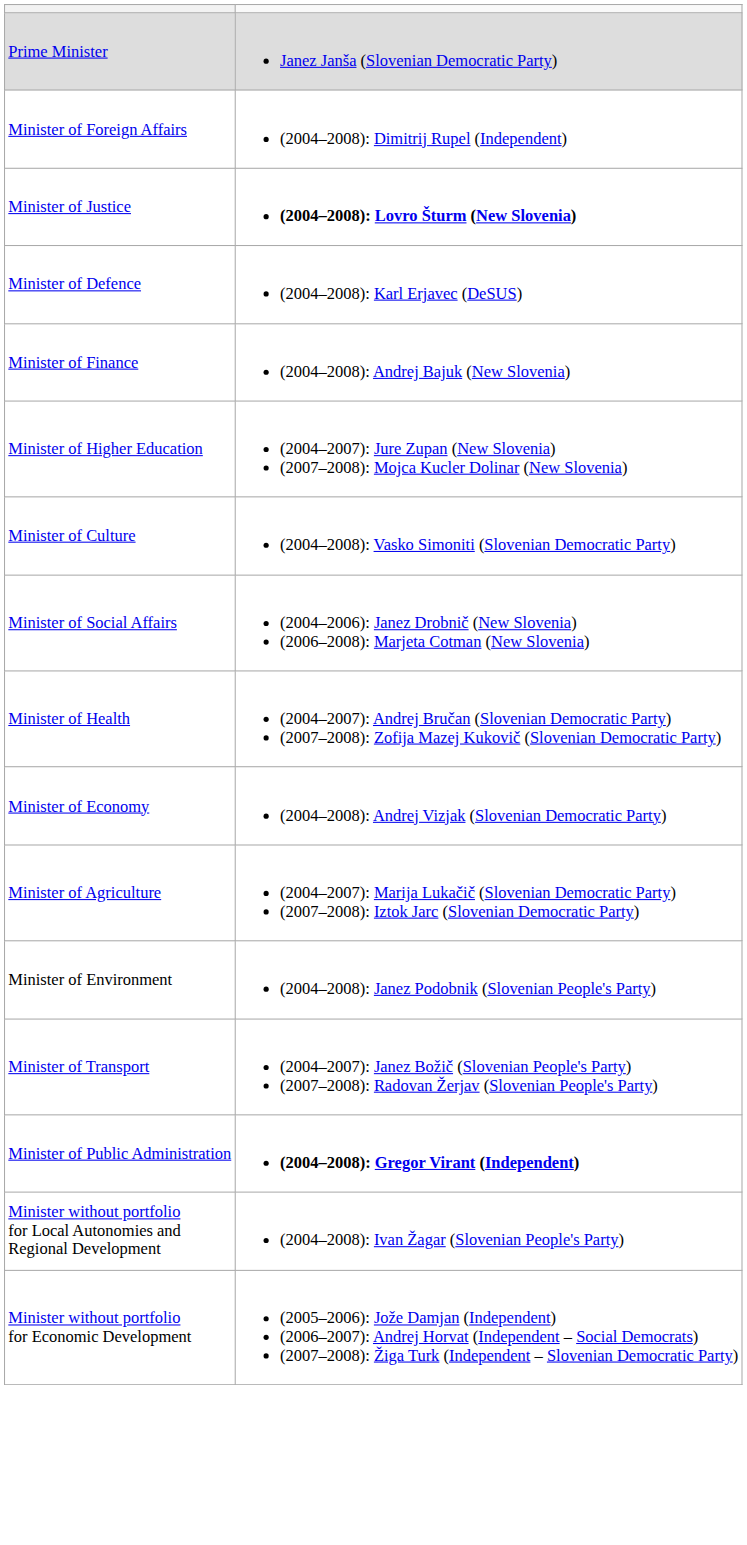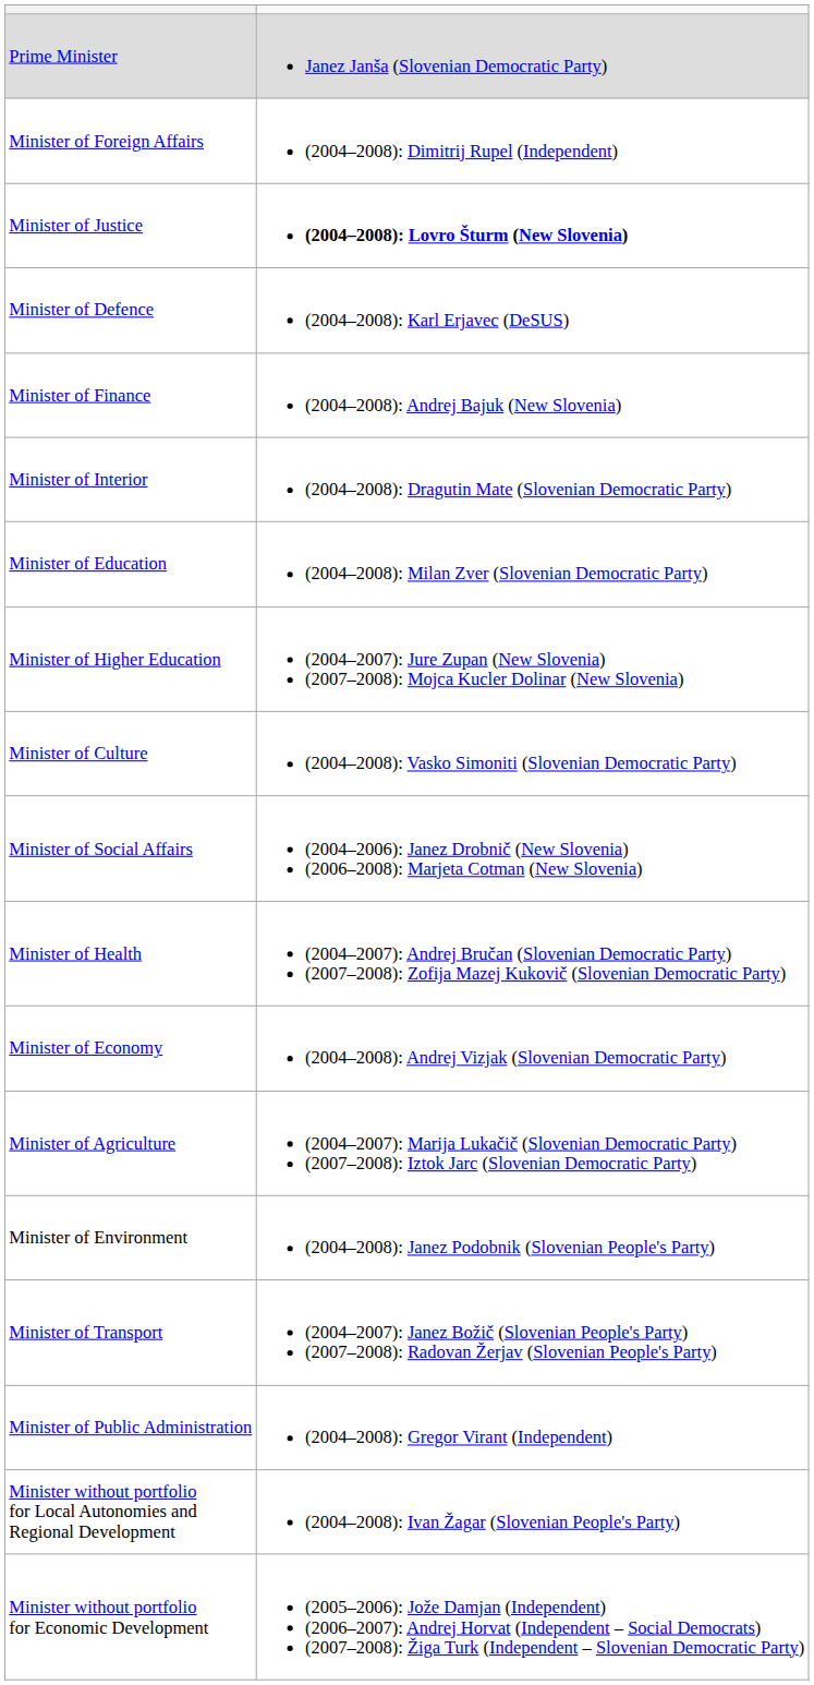 <table class="wikitable">
 <tr style="background:#ccc; color:#000; font-size:110%;">
 <th></th>
 </tr>
 <tr style="background:#ddd;">
 <td><a href='#'>Prime Minister</a></td>
 <td><br><ul><li><a href='#'>Janez Janša</a> (<a href='#'>Slovenian Democratic Party</a>)</li></ul></td>
 </tr>
 <tr style="background:#fff;">
 <td><a href='#'>Minister of Foreign Affairs</a></td>
 <td><br><ul><li>(2004–2008): <a href='#'>Dimitrij Rupel</a> (<a href='#'>Independent</a>)</li></ul></td>
 </tr>
 <tr style="background:#fff;">
 <td><a href='#'>Minister of Justice</a></td>
 <td><strong><br><ul><li>(2004–2008): <a href='#'>Lovro Šturm</a> (<a href='#'>New Slovenia</a>)</li></ul></strong></td>
 </tr>
 <tr style="background:#fff;">
 <td><a href='#'>Minister of Defence</a></td>
 <td><br><ul><li>(2004–2008): <a href='#'>Karl Erjavec</a> (<a href='#'>DeSUS</a>)</li></ul></td>
 </tr>
 <tr style="background:#fff;">
 <td><a href='#'>Minister of Finance</a></td>
 <td><br><ul><li>(2004–2008): <a href='#'>Andrej Bajuk</a> (<a href='#'>New Slovenia</a>)</li></ul></td>
+</tr>
+<tr style="background:#fff;">
+<td><a href='#'>Minister of Interior</a></td>
+<td><br><ul><li>(2004–2008): <a href='#'>Dragutin Mate</a> (<a href='#'>Slovenian Democratic Party</a>)</li></ul></td>
+</tr>
+<tr style="background:#fff;">
+<td><a href='#'>Minister of Education</a></td>
+<td><br><ul><li>(2004–2008): <a href='#'>Milan Zver</a> (<a href='#'>Slovenian Democratic Party</a>)</li></ul></td>
 </tr>
 <tr style="background:#fff;">
 <td><a href='#'>Minister of Higher Education</a></td>
 <td><br><ul><li>(2004–2007): <a href='#'>Jure Zupan</a> (<a href='#'>New Slovenia</a>)</li><li>(2007–2008): <a href='#'>Mojca Kucler Dolinar</a> (<a href='#'>New Slovenia</a>)</li></ul></td>
 </tr>
 <tr style="background:#fff;">
 <td><a href='#'>Minister of Culture</a></td>
 <td><br><ul><li>(2004–2008): <a href='#'>Vasko Simoniti</a> (<a href='#'>Slovenian Democratic Party</a>)</li></ul></td>
 </tr>
 <tr style="background:#fff;">
 <td><a href='#'>Minister of Social Affairs</a></td>
 <td><br><ul><li>(2004–2006): <a href='#'>Janez Drobnič</a> (<a href='#'>New Slovenia</a>)</li><li>(2006–2008): <a href='#'>Marjeta Cotman</a> (<a href='#'>New Slovenia</a>)</li></ul></td>
 </tr>
 <tr style="background:#fff;">
 <td><a href='#'>Minister of Health</a></td>
 <td><br><ul><li>(2004–2007): <a href='#'>Andrej Bručan</a> (<a href='#'>Slovenian Democratic Party</a>)</li><li>(2007–2008): <a href='#'>Zofija Mazej Kukovič</a> (<a href='#'>Slovenian Democratic Party</a>)</li></ul></td>
 </tr>
 <tr style="background:#fff;">
 <td><a href='#'>Minister of Economy</a></td>
 <td><br><ul><li>(2004–2008): <a href='#'>Andrej Vizjak</a> (<a href='#'>Slovenian Democratic Party</a>)</li></ul></td>
 </tr>
 <tr style="background:#fff;">
 <td><a href='#'>Minister of Agriculture</a></td>
 <td><br><ul><li>(2004–2007): <a href='#'>Marija Lukačič</a> (<a href='#'>Slovenian Democratic Party</a>)</li><li>(2007–2008): <a href='#'>Iztok Jarc</a> (<a href='#'>Slovenian Democratic Party</a>)</li></ul></td>
 </tr>
 <tr style="background:#fff;">
 <td>Minister of Environment</td>
 <td><br><ul><li>(2004–2008): <a href='#'>Janez Podobnik</a> (<a href='#'>Slovenian People's Party</a>)</li></ul></td>
 </tr>
 <tr style="background:#fff;">
 <td><a href='#'>Minister of Transport</a></td>
 <td><br><ul><li>(2004–2007): <a href='#'>Janez Božič</a> (<a href='#'>Slovenian People's Party</a>)</li><li>(2007–2008): <a href='#'>Radovan Žerjav</a> (<a href='#'>Slovenian People's Party</a>)</li></ul></td>
 </tr>
 <tr style="background:#fff;">
 <td><a href='#'>Minister of Public Administration</a></td>
-<td><strong><br><ul><li>(2004–2008): <a href='#'>Gregor Virant</a> (<a href='#'>Independent</a>)</li></ul></strong></td>
+<td><br><ul><li>(2004–2008): <a href='#'>Gregor Virant</a> (<a href='#'>Independent</a>)</li></ul></td>
 </tr>
 <tr style="background:#fff;">
 <td><a href='#'>Minister without portfolio</a> <br> for Local Autonomies and <br> Regional Development</td>
 <td><br><ul><li>(2004–2008): <a href='#'>Ivan Žagar</a> (<a href='#'>Slovenian People's Party</a>)</li></ul></td>
 </tr>
 <tr style="background:#fff;">
 <td><a href='#'>Minister without portfolio</a> <br> for Economic Development</td>
 <td><br><ul><li>(2005–2006): <a href='#'>Jože Damjan</a> (<a href='#'>Independent</a>)</li><li>(2006–2007): <a href='#'>Andrej Horvat</a> (<a href='#'>Independent</a> – <a href='#'>Social Democrats</a>)</li><li>(2007–2008): <a href='#'>Žiga Turk</a> (<a href='#'>Independent</a> – <a href='#'>Slovenian Democratic Party</a>)</li></ul></td>
 </tr>
 </table>
